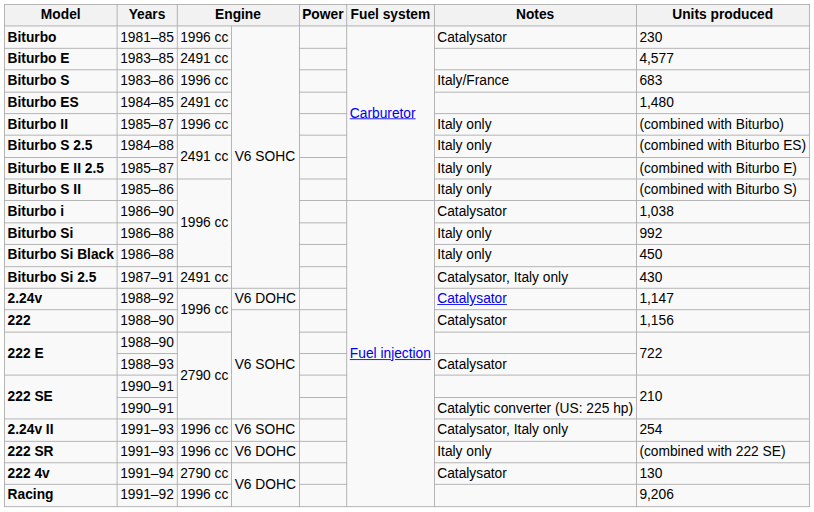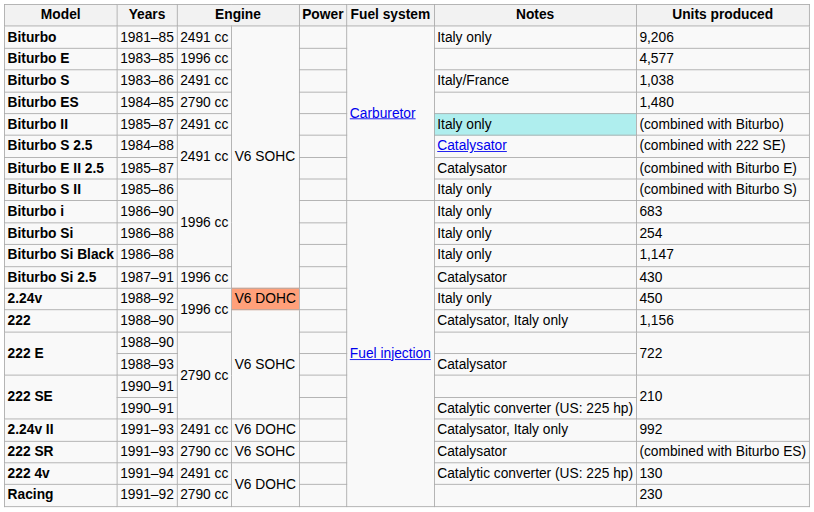 <table class="wikitable">
 <tr>
 <th>Model</th>
 <th>Years</th>
 <th colspan="2">Engine</th>
 <th>Power</th>
 <th>Fuel system</th>
 <th>Notes</th>
 <th>Units produced</th>
 </tr>
 <tr>
 <td><strong>Biturbo</strong></td>
 <td>1981–85</td>
-<td>1996 cc</td>
+<td>2491 cc</td>
 <td rowspan="12">V6 SOHC</td>
 <td></td>
 <td rowspan="8"><a href='#'>Carburetor</a></td>
-<td>Catalysator</td>
-<td>230</td>
+<td>Italy only</td>
+<td>9,206</td>
 </tr>
 <tr>
 <td><strong>Biturbo E</strong></td>
 <td>1983–85</td>
-<td>2491 cc</td>
+<td>1996 cc</td>
 <td></td>
 <td></td>
 <td>4,577</td>
 </tr>
 <tr>
 <td><strong>Biturbo S</strong></td>
 <td>1983–86</td>
-<td>1996 cc</td>
+<td>2491 cc</td>
 <td></td>
 <td>Italy/France</td>
-<td>683</td>
+<td>1,038</td>
 </tr>
 <tr>
 <td><strong>Biturbo ES</strong></td>
 <td>1984–85</td>
-<td>2491 cc</td>
+<td>2790 cc</td>
 <td></td>
 <td></td>
 <td>1,480</td>
 </tr>
 <tr>
 <td><strong>Biturbo II</strong></td>
 <td>1985–87</td>
-<td>1996 cc</td>
+<td>2491 cc</td>
 <td></td>
-<td>Italy only</td>
+<td style="background: paleturquoise;">Italy only</td>
 <td>(combined with Biturbo)</td>
 </tr>
 <tr>
 <td><strong>Biturbo S 2.5</strong></td>
 <td>1984–88</td>
 <td rowspan="2">2491 cc</td>
 <td></td>
-<td>Italy only</td>
-<td>(combined with Biturbo ES)</td>
+<td><a href='#'>Catalysator</a></td>
+<td>(combined with 222 SE)</td>
 </tr>
 <tr>
 <td><strong>Biturbo E II 2.5</strong></td>
 <td>1985–87</td>
 <td></td>
-<td>Italy only</td>
+<td>Catalysator</td>
 <td>(combined with Biturbo E)</td>
 </tr>
 <tr>
 <td><strong>Biturbo S II</strong></td>
 <td>1985–86</td>
 <td rowspan="4">1996 cc</td>
 <td></td>
 <td>Italy only</td>
 <td>(combined with Biturbo S)</td>
 </tr>
 <tr>
 <td><strong>Biturbo i</strong></td>
 <td>1986–90</td>
 <td></td>
 <td rowspan="14"><a href='#'>Fuel injection</a></td>
-<td>Catalysator</td>
-<td>1,038</td>
+<td>Italy only</td>
+<td>683</td>
 </tr>
 <tr>
 <td><strong>Biturbo Si</strong></td>
 <td>1986–88</td>
 <td></td>
 <td>Italy only</td>
-<td>992</td>
+<td>254</td>
 </tr>
 <tr>
 <td><strong>Biturbo Si Black</strong></td>
 <td>1986–88</td>
 <td></td>
 <td>Italy only</td>
-<td>450</td>
+<td>1,147</td>
 </tr>
 <tr>
 <td><strong>Biturbo Si 2.5</strong></td>
 <td>1987–91</td>
-<td>2491 cc</td>
+<td>1996 cc</td>
 <td></td>
-<td>Catalysator, Italy only</td>
+<td>Catalysator</td>
 <td>430</td>
 </tr>
 <tr>
 <td><strong>2.24v</strong></td>
 <td>1988–92</td>
 <td rowspan="2">1996 cc</td>
-<td>V6 DOHC</td>
+<td style="background: lightsalmon;">V6 DOHC</td>
 <td></td>
-<td><a href='#'>Catalysator</a></td>
-<td>1,147</td>
+<td>Italy only</td>
+<td>450</td>
 </tr>
 <tr>
 <td><strong>222</strong></td>
 <td>1988–90</td>
 <td rowspan="5">V6 SOHC</td>
 <td></td>
-<td>Catalysator</td>
+<td>Catalysator, Italy only</td>
 <td>1,156</td>
 </tr>
 <tr>
 <td rowspan="2"><strong>222 E</strong></td>
 <td>1988–90</td>
 <td rowspan="4">2790 cc</td>
 <td></td>
 <td></td>
 <td rowspan="2">722</td>
 </tr>
 <tr>
 <td>1988–93</td>
 <td></td>
 <td>Catalysator</td>
 </tr>
 <tr>
 <td rowspan="2"><strong>222 SE</strong></td>
 <td>1990–91</td>
 <td></td>
 <td></td>
 <td rowspan="2">210</td>
 </tr>
 <tr>
 <td>1990–91</td>
 <td></td>
 <td>Catalytic converter (US: 225 hp)</td>
 </tr>
 <tr>
 <td><strong>2.24v II</strong></td>
 <td>1991–93</td>
-<td>1996 cc</td>
-<td>V6 SOHC</td>
+<td>2491 cc</td>
+<td>V6 DOHC</td>
 <td></td>
 <td>Catalysator, Italy only</td>
-<td>254</td>
+<td>992</td>
 </tr>
 <tr>
 <td><strong>222 SR</strong></td>
 <td>1991–93</td>
-<td>1996 cc</td>
-<td>V6 DOHC</td>
+<td>2790 cc</td>
+<td>V6 SOHC</td>
 <td></td>
-<td>Italy only</td>
-<td>(combined with 222 SE)</td>
+<td>Catalysator</td>
+<td>(combined with Biturbo ES)</td>
 </tr>
 <tr>
 <td><strong>222 4v</strong></td>
 <td>1991–94</td>
-<td>2790 cc</td>
+<td>2491 cc</td>
 <td rowspan="2">V6 DOHC</td>
 <td></td>
-<td>Catalysator</td>
+<td>Catalytic converter (US: 225 hp)</td>
 <td>130</td>
 </tr>
 <tr>
 <td><strong>Racing</strong></td>
 <td>1991–92</td>
-<td>1996 cc</td>
+<td>2790 cc</td>
 <td></td>
 <td></td>
-<td>9,206</td>
+<td>230</td>
 </tr>
 </table>
